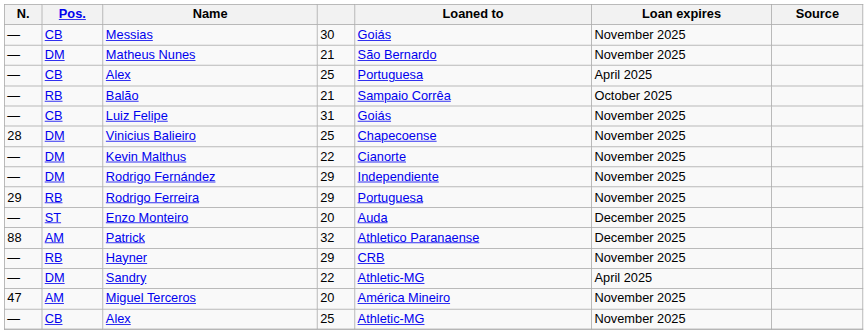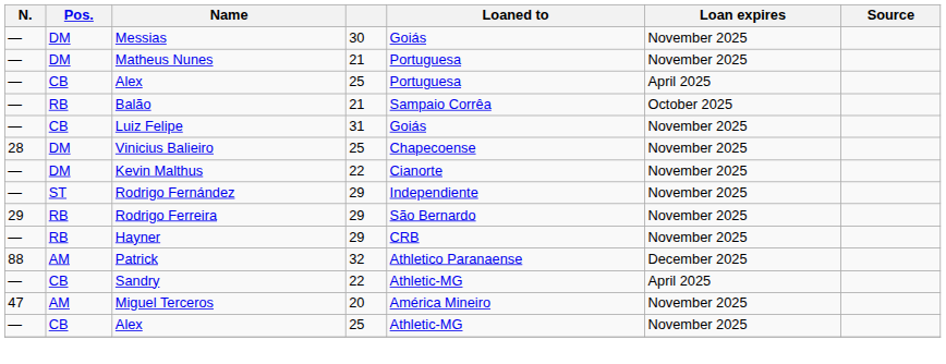 <table class="wikitable sortable" style="width:85%; text-align:center; text-align:left;">
 <tr>
 <th>N.</th>
 <th><a href='#'>Pos.</a></th>
 <th>Name</th>
 <th></th>
 <th>Loaned to</th>
 <th>Loan expires</th>
 <th>Source</th>
 </tr>
 <tr>
 <td>—</td>
-<td><a href='#'>CB</a></td>
+<td><a href='#'>DM</a></td>
 <td style="text-align:left;"> <a href='#'>Messias</a></td>
 <td>30</td>
 <td style="text-align:left;"> <a href='#'>Goiás</a></td>
 <td>November 2025</td>
 <td></td>
 </tr>
 <tr>
 <td>—</td>
 <td><a href='#'>DM</a></td>
 <td style="text-align:left;"> <a href='#'>Matheus Nunes</a></td>
 <td>21</td>
-<td style="text-align:left;"> <a href='#'>São Bernardo</a></td>
+<td style="text-align:left;"> <a href='#'>Portuguesa</a></td>
 <td>November 2025</td>
 <td></td>
 </tr>
 <tr>
 <td>—</td>
 <td><a href='#'>CB</a></td>
 <td style="text-align:left;"> <a href='#'>Alex</a></td>
 <td>25</td>
 <td style="text-align:left;"> <a href='#'>Portuguesa</a></td>
 <td>April 2025</td>
 <td></td>
 </tr>
 <tr>
 <td>—</td>
 <td><a href='#'>RB</a></td>
 <td style="text-align:left;"> <a href='#'>Balão</a></td>
 <td>21</td>
 <td style="text-align:left;"> <a href='#'>Sampaio Corrêa</a></td>
 <td>October 2025</td>
 <td></td>
 </tr>
 <tr>
 <td>—</td>
 <td><a href='#'>CB</a></td>
 <td style="text-align:left;"> <a href='#'>Luiz Felipe</a></td>
 <td>31</td>
 <td style="text-align:left;"> <a href='#'>Goiás</a></td>
 <td>November 2025</td>
 <td></td>
 </tr>
 <tr>
 <td>28</td>
 <td><a href='#'>DM</a></td>
 <td style="text-align:left;"> <a href='#'>Vinicius Balieiro</a></td>
 <td>25</td>
 <td style="text-align:left;"> <a href='#'>Chapecoense</a></td>
 <td>November 2025</td>
 <td></td>
 </tr>
 <tr>
 <td>—</td>
 <td><a href='#'>DM</a></td>
 <td style="text-align:left;"> <a href='#'>Kevin Malthus</a></td>
 <td>22</td>
 <td style="text-align:left;"> <a href='#'>Cianorte</a></td>
 <td>November 2025</td>
 <td></td>
 </tr>
 <tr>
 <td>—</td>
-<td><a href='#'>DM</a></td>
+<td><a href='#'>ST</a></td>
 <td style="text-align:left;"> <a href='#'>Rodrigo Fernández</a></td>
 <td>29</td>
 <td style="text-align:left;"> <a href='#'>Independiente</a></td>
 <td>November 2025</td>
 <td></td>
 </tr>
 <tr>
 <td>29</td>
 <td><a href='#'>RB</a></td>
 <td style="text-align:left;"> <a href='#'>Rodrigo Ferreira</a></td>
 <td>29</td>
-<td style="text-align:left;"> <a href='#'>Portuguesa</a></td>
+<td style="text-align:left;"> <a href='#'>São Bernardo</a></td>
 <td>November 2025</td>
 <td></td>
 </tr>
 <tr>
 <td>—</td>
-<td><a href='#'>ST</a></td>
-<td style="text-align:left;"> <a href='#'>Enzo Monteiro</a></td>
-<td>20</td>
-<td style="text-align:left;"> <a href='#'>Auda</a></td>
-<td>December 2025</td>
+<td><a href='#'>RB</a></td>
+<td style="text-align:left;"> <a href='#'>Hayner</a></td>
+<td>29</td>
+<td style="text-align:left;"> <a href='#'>CRB</a></td>
+<td>November 2025</td>
 <td></td>
 </tr>
 <tr>
 <td>88</td>
 <td><a href='#'>AM</a></td>
 <td style="text-align:left;"> <a href='#'>Patrick</a></td>
 <td>32</td>
 <td style="text-align:left;"> <a href='#'>Athletico Paranaense</a></td>
 <td>December 2025</td>
 <td></td>
 </tr>
 <tr>
 <td>—</td>
-<td><a href='#'>RB</a></td>
-<td style="text-align:left;"> <a href='#'>Hayner</a></td>
-<td>29</td>
-<td style="text-align:left;"> <a href='#'>CRB</a></td>
-<td>November 2025</td>
-<td></td>
-</tr>
-<tr>
-<td>—</td>
-<td><a href='#'>DM</a></td>
+<td><a href='#'>CB</a></td>
 <td style="text-align:left;"> <a href='#'>Sandry</a></td>
 <td>22</td>
 <td style="text-align:left;"> <a href='#'>Athletic-MG</a></td>
 <td>April 2025</td>
 <td></td>
 </tr>
 <tr>
 <td>47</td>
 <td><a href='#'>AM</a></td>
 <td style="text-align:left;"> <a href='#'>Miguel Terceros</a></td>
 <td>20</td>
 <td style="text-align:left;"> <a href='#'>América Mineiro</a></td>
 <td>November 2025</td>
 <td></td>
 </tr>
 <tr>
 <td>—</td>
 <td><a href='#'>CB</a></td>
 <td style="text-align:left;"> <a href='#'>Alex</a></td>
 <td>25</td>
 <td style="text-align:left;"> <a href='#'>Athletic-MG</a></td>
 <td>November 2025</td>
 <td></td>
 </tr>
 <tr>
 </tr>
 </table>
